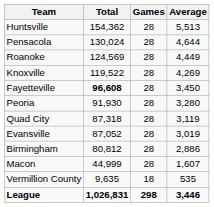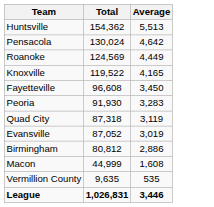 <table class="wikitable">
 <tr>
 <th>Team</th>
 <th>Total</th>
-<th>Games</th>
 <th>Average</th>
 </tr>
 <tr align=center>
 <td align=left>Huntsville</td>
 <td>154,362</td>
-<td>28</td>
 <td>5,513</td>
 </tr>
 <tr align=center>
 <td align=left>Pensacola</td>
 <td>130,024</td>
-<td>28</td>
-<td>4,644</td>
+<td>4,642</td>
 </tr>
 <tr align=center>
 <td align=left>Roanoke</td>
 <td>124,569</td>
-<td>28</td>
 <td>4,449</td>
 </tr>
 <tr align=center>
 <td align=left>Knoxville</td>
 <td>119,522</td>
-<td>28</td>
-<td>4,269</td>
+<td>4,165</td>
 </tr>
 <tr align=center>
 <td align=left>Fayetteville</td>
-<td><strong>96,608</strong></td>
-<td>28</td>
+<td>96,608</td>
 <td>3,450</td>
 </tr>
 <tr align=center>
 <td align=left>Peoria</td>
 <td>91,930</td>
-<td>28</td>
-<td>3,280</td>
+<td>3,283</td>
 </tr>
 <tr align=center>
 <td align=left>Quad City</td>
 <td>87,318</td>
-<td>28</td>
 <td>3,119</td>
 </tr>
 <tr align=center>
 <td align=left>Evansville</td>
 <td>87,052</td>
-<td>28</td>
 <td>3,019</td>
 </tr>
 <tr align=center>
 <td align=left>Birmingham</td>
 <td>80,812</td>
-<td>28</td>
 <td>2,886</td>
 </tr>
 <tr align=center>
 <td align=left>Macon</td>
 <td>44,999</td>
-<td>28</td>
-<td>1,607</td>
+<td>1,608</td>
 </tr>
 <tr align=center>
 <td align=left>Vermillion County</td>
 <td>9,635</td>
-<td>18</td>
 <td>535</td>
 </tr>
 <tr align=center>
 <td align=left><strong>League</strong></td>
 <td><strong>1,026,831</strong></td>
-<td><strong>298</strong></td>
 <td><strong>3,446</strong></td>
 </tr>
 </table>
